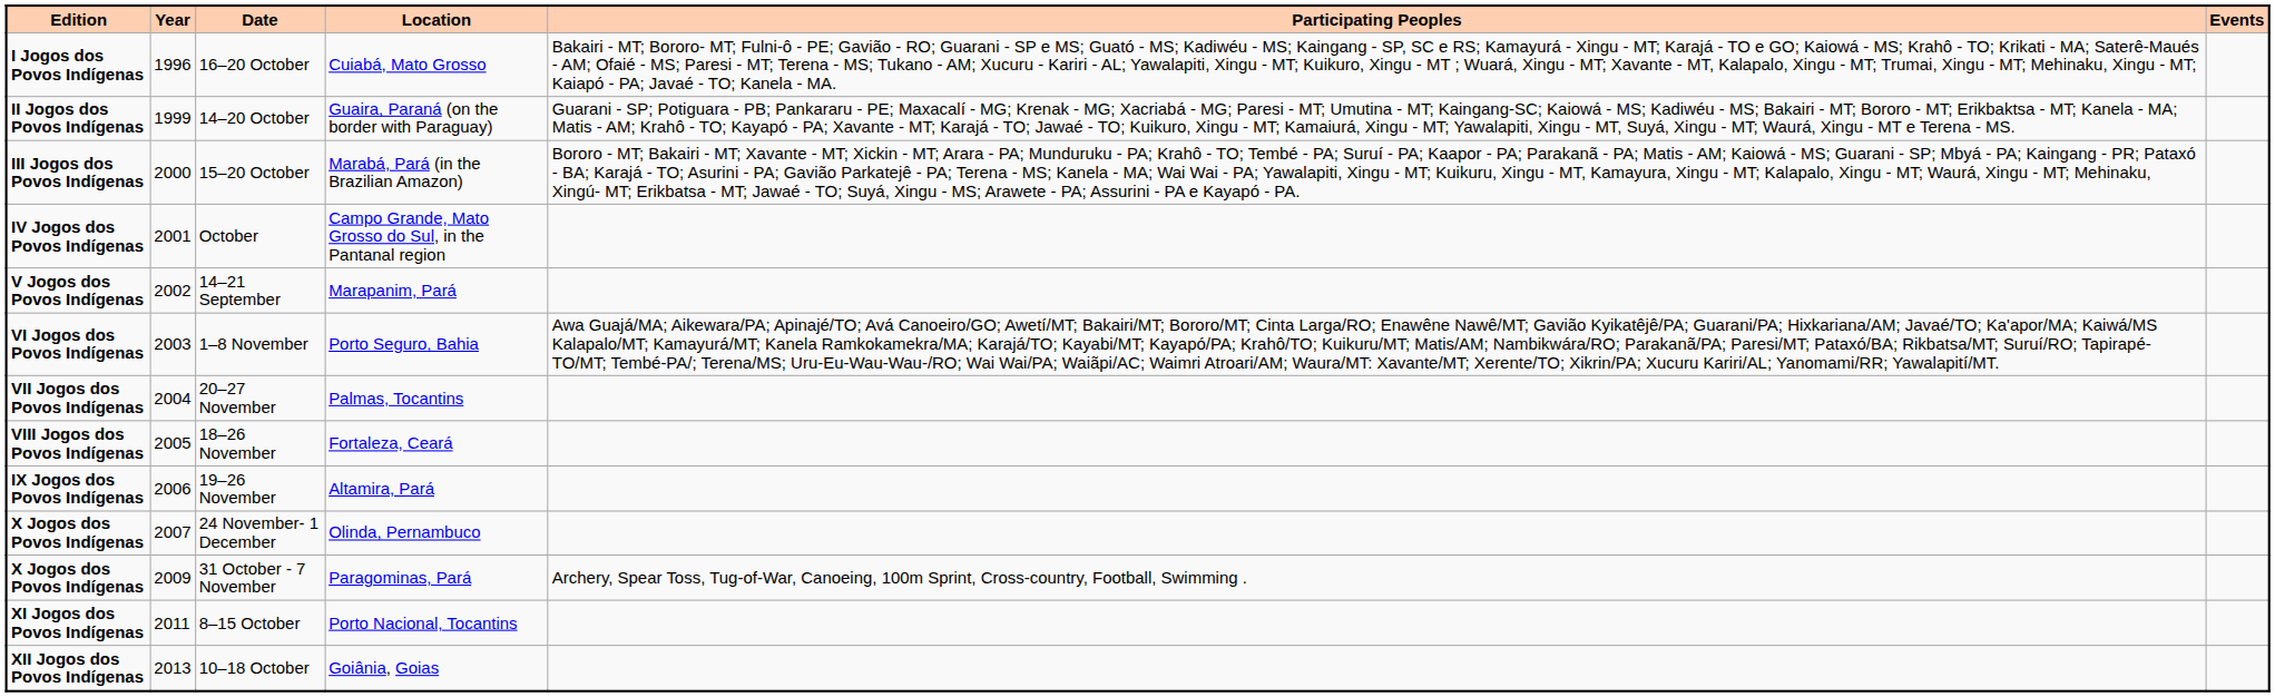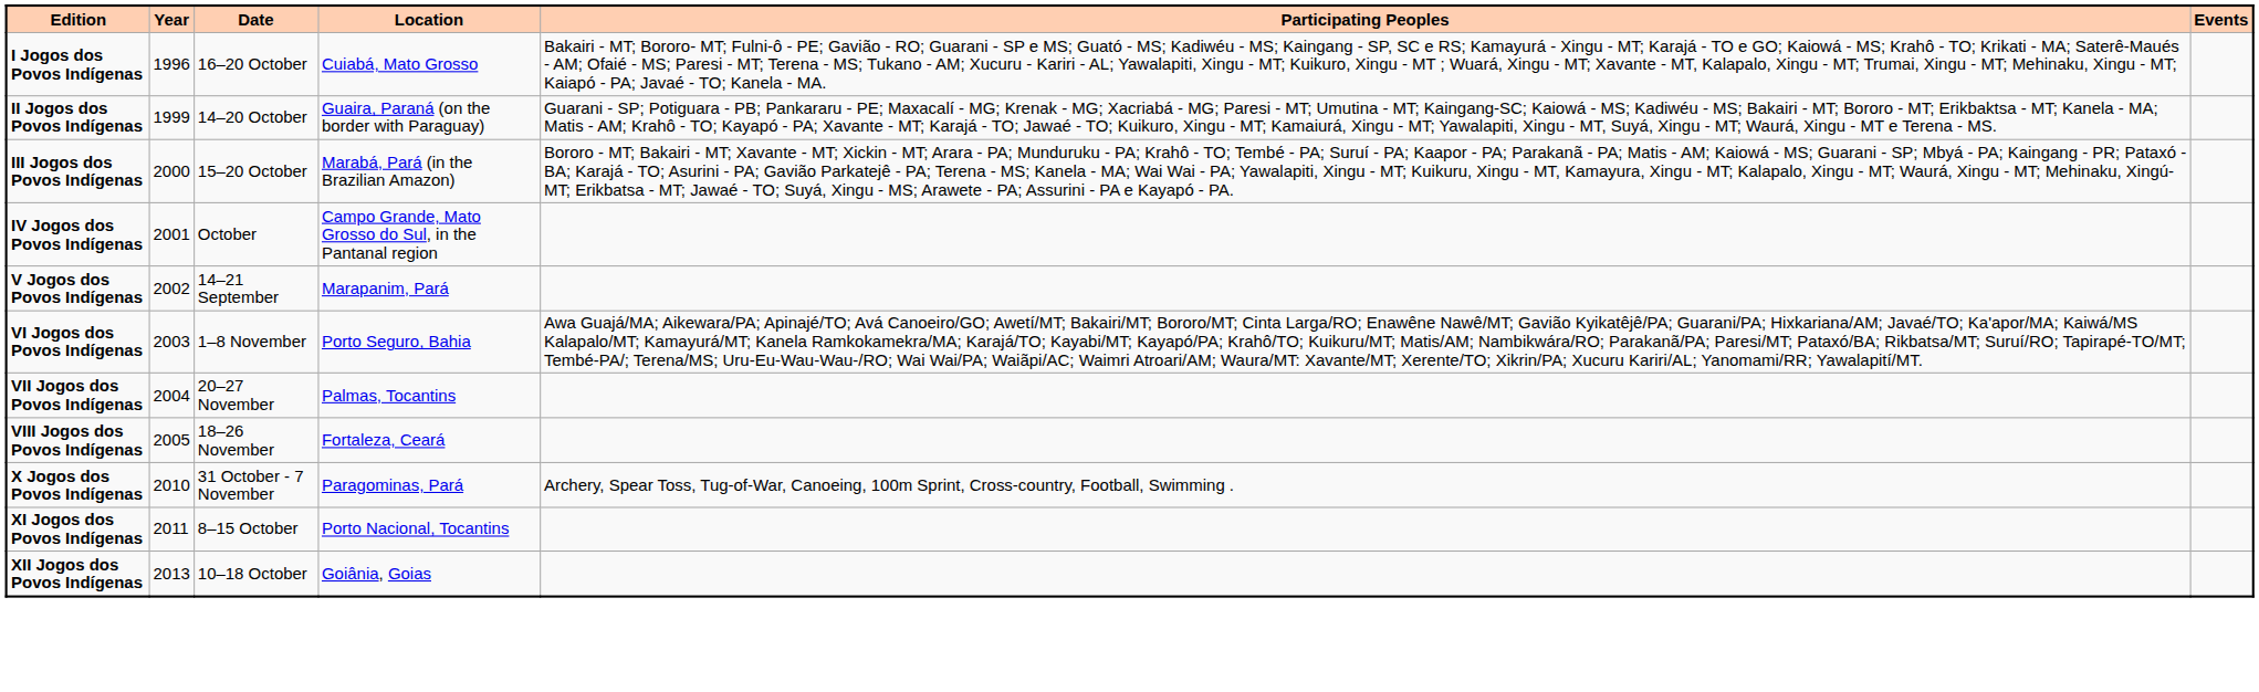 <table class="wikitable sortable" align="center" style="margin: 0.5em 1em 1em; border: 2px solid; border-collapse: collapse; font-size: 90%; ">
 <tr>
 <th align="center" style="background:#FFCFB2;">Edition</th>
 <th align="center" style="background:#FFCFB2;">Year</th>
 <th align="center" style="background:#FFCFB2;">Date</th>
 <th align="center" style="background:#FFCFB2;">Location</th>
 <th align="center" style="background:#FFCFB2;">Participating Peoples</th>
 <th align="center" style="background:#FFCFB2;">Events</th>
 </tr>
 <tr>
 <td><strong>I Jogos dos Povos Indígenas</strong></td>
 <td>1996</td>
 <td>16–20 October</td>
 <td><a href='#'>Cuiabá, Mato Grosso</a></td>
 <td>Bakairi - MT; Bororo- MT; Fulni-ô - PE; Gavião - RO; Guarani - SP e MS; Guató - MS; Kadiwéu - MS; Kaingang - SP, SC e RS; Kamayurá - Xingu - MT; Karajá - TO e GO; Kaiowá - MS; Krahô - TO; Krikati - MA; Saterê-Maués - AM; Ofaié - MS; Paresi - MT; Terena - MS; Tukano - AM; Xucuru - Kariri - AL; Yawalapiti, Xingu - MT; Kuikuro, Xingu - MT ; Wuará, Xingu - MT; Xavante - MT, Kalapalo, Xingu - MT; Trumai, Xingu - MT; Mehinaku, Xingu - MT; Kaiapó - PA; Javaé - TO; Kanela - MA.</td>
 <td></td>
 </tr>
 <tr>
 <td><strong>II Jogos dos Povos Indígenas</strong></td>
 <td>1999</td>
 <td>14–20 October</td>
 <td><a href='#'>Guaira, Paraná</a> (on the border with Paraguay)</td>
 <td>Guarani - SP; Potiguara - PB; Pankararu - PE; Maxacalí - MG; Krenak - MG; Xacriabá - MG; Paresi - MT; Umutina - MT; Kaingang-SC; Kaiowá - MS; Kadiwéu - MS; Bakairi - MT; Bororo - MT; Erikbaktsa - MT; Kanela - MA; Matis - AM; Krahô - TO; Kayapó - PA; Xavante - MT; Karajá - TO; Jawaé - TO; Kuikuro, Xingu - MT; Kamaiurá, Xingu - MT; Yawalapiti, Xingu - MT, Suyá, Xingu - MT; Waurá, Xingu - MT e Terena - MS.</td>
 <td></td>
 </tr>
 <tr>
 <td><strong>III Jogos dos Povos Indígenas</strong></td>
 <td>2000</td>
 <td>15–20 October</td>
 <td><a href='#'>Marabá, Pará</a> (in the Brazilian Amazon)</td>
 <td>Bororo - MT; Bakairi - MT; Xavante - MT; Xickin - MT; Arara - PA; Munduruku - PA; Krahô - TO; Tembé - PA; Suruí - PA; Kaapor - PA; Parakanã - PA; Matis - AM; Kaiowá - MS; Guarani - SP; Mbyá - PA; Kaingang - PR; Pataxó - BA; Karajá - TO; Asurini - PA; Gavião Parkatejê - PA; Terena - MS; Kanela - MA; Wai Wai - PA; Yawalapiti, Xingu - MT; Kuikuru, Xingu - MT, Kamayura, Xingu - MT; Kalapalo, Xingu - MT; Waurá, Xingu - MT; Mehinaku, Xingú- MT; Erikbatsa - MT; Jawaé - TO; Suyá, Xingu - MS; Arawete - PA; Assurini - PA e Kayapó - PA.</td>
 <td></td>
 </tr>
 <tr>
 <td><strong>IV Jogos dos Povos Indígenas</strong></td>
 <td>2001</td>
 <td>October</td>
 <td><a href='#'>Campo Grande, Mato Grosso do Sul</a>, in the Pantanal region</td>
 <td></td>
 <td></td>
 </tr>
 <tr>
 <td><strong>V Jogos dos Povos Indígenas</strong></td>
 <td>2002</td>
 <td>14–21 September</td>
 <td><a href='#'>Marapanim, Pará</a></td>
 <td></td>
 <td></td>
 </tr>
 <tr>
 <td><strong>VI Jogos dos Povos Indígenas</strong></td>
 <td>2003</td>
 <td>1–8 November</td>
 <td><a href='#'>Porto Seguro, Bahia</a></td>
 <td>Awa Guajá/MA; Aikewara/PA; Apinajé/TO; Avá Canoeiro/GO; Awetí/MT; Bakairi/MT; Bororo/MT; Cinta Larga/RO; Enawêne Nawê/MT; Gavião Kyikatêjê/PA; Guarani/PA; Hixkariana/AM; Javaé/TO; Ka'apor/MA; Kaiwá/MS Kalapalo/MT; Kamayurá/MT; Kanela Ramkokamekra/MA; Karajá/TO; Kayabi/MT; Kayapó/PA; Krahô/TO; Kuikuru/MT; Matis/AM; Nambikwára/RO; Parakanã/PA; Paresi/MT; Pataxó/BA; Rikbatsa/MT; Suruí/RO; Tapirapé-TO/MT; Tembé-PA/; Terena/MS; Uru-Eu-Wau-Wau-/RO; Wai Wai/PA; Waiãpi/AC; Waimri Atroari/AM; Waura/MT: Xavante/MT; Xerente/TO; Xikrin/PA; Xucuru Kariri/AL; Yanomami/RR; Yawalapití/MT.</td>
 <td></td>
 </tr>
 <tr>
 <td><strong>VII Jogos dos Povos Indígenas</strong></td>
 <td>2004</td>
 <td>20–27 November</td>
 <td><a href='#'>Palmas, Tocantins</a></td>
 <td></td>
 <td></td>
 </tr>
 <tr>
 <td><strong>VIII Jogos dos Povos Indígenas</strong></td>
 <td>2005</td>
 <td>18–26 November</td>
 <td><a href='#'>Fortaleza, Ceará</a></td>
 <td></td>
 <td></td>
 </tr>
 <tr>
-<td><strong>IX Jogos dos Povos Indígenas</strong></td>
-<td>2006</td>
-<td>19–26 November</td>
-<td><a href='#'>Altamira, Pará</a></td>
-<td></td>
-<td></td>
-</tr>
-<tr>
 <td><strong>X Jogos dos Povos Indígenas</strong></td>
-<td>2007</td>
-<td>24 November- 1 December</td>
-<td><a href='#'>Olinda, Pernambuco</a></td>
-<td></td>
-<td></td>
-</tr>
-<tr>
-<td><strong>X Jogos dos Povos Indígenas</strong></td>
-<td>2009</td>
+<td>2010</td>
 <td>31 October - 7 November</td>
 <td><a href='#'>Paragominas, Pará</a></td>
 <td>Archery, Spear Toss, Tug-of-War, Canoeing, 100m Sprint, Cross-country, Football, Swimming .</td>
 <td></td>
 </tr>
 <tr>
 <td><strong>XI Jogos dos Povos Indígenas</strong></td>
 <td>2011</td>
 <td>8–15 October</td>
 <td><a href='#'>Porto Nacional, Tocantins</a></td>
 <td></td>
 <td></td>
 </tr>
 <tr>
 <td><strong>XII Jogos dos Povos Indígenas</strong></td>
 <td>2013</td>
 <td>10–18 October</td>
 <td><a href='#'>Goiânia</a>, <a href='#'>Goias</a></td>
 <td></td>
 <td></td>
 </tr>
 </table>
